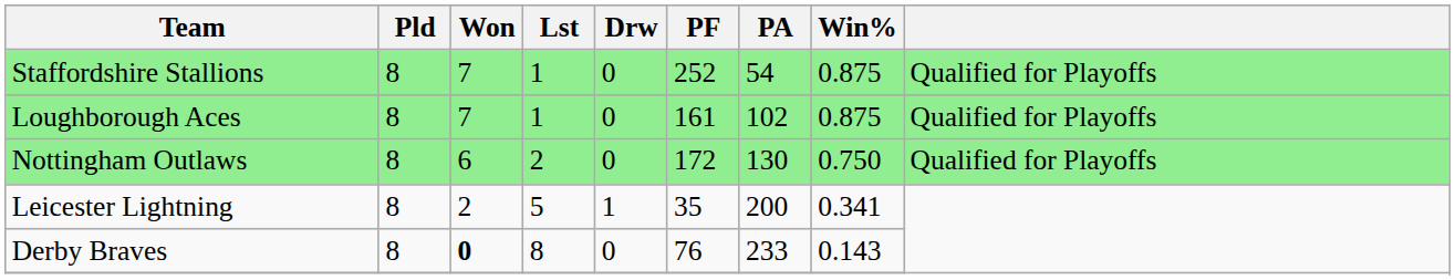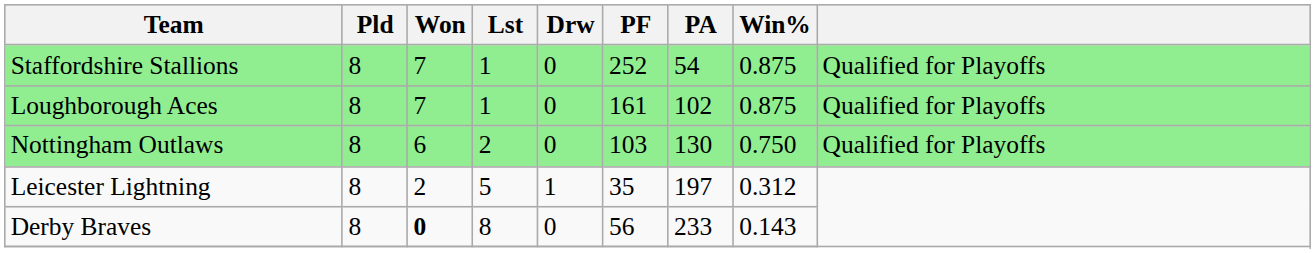 <table class="wikitable" width=65%">
 <tr>
 <th width=26%>Team</th>
 <th width=5%>Pld</th>
 <th width=5%>Won</th>
 <th width=5%>Lst</th>
 <th width=5%>Drw</th>
 <th width=5%>PF</th>
 <th width=5%>PA</th>
 <th width=6%>Win%</th>
 <th width=38%></th>
 </tr>
 <tr style="background:lightgreen">
 <td>Staffordshire Stallions</td>
 <td>8</td>
 <td>7</td>
 <td>1</td>
 <td>0</td>
 <td>252</td>
 <td>54</td>
 <td>0.875</td>
 <td>Qualified for Playoffs</td>
 </tr>
 <tr style="background:lightgreen">
 <td>Loughborough Aces</td>
 <td>8</td>
 <td>7</td>
 <td>1</td>
 <td>0</td>
 <td>161</td>
 <td>102</td>
 <td>0.875</td>
 <td>Qualified for Playoffs</td>
 </tr>
 <tr style="background:lightgreen">
 <td>Nottingham Outlaws</td>
 <td>8</td>
 <td>6</td>
 <td>2</td>
 <td>0</td>
-<td>172</td>
+<td>103</td>
 <td>130</td>
 <td>0.750</td>
 <td>Qualified for Playoffs</td>
 </tr>
 <tr>
 <td>Leicester Lightning</td>
 <td>8</td>
 <td>2</td>
 <td>5</td>
 <td>1</td>
 <td>35</td>
-<td>200</td>
-<td>0.341</td>
+<td>197</td>
+<td>0.312</td>
 </tr>
 <tr>
 <td>Derby Braves</td>
 <td>8</td>
 <td><strong>0</strong></td>
 <td>8</td>
 <td>0</td>
-<td>76</td>
+<td>56</td>
 <td>233</td>
 <td>0.143</td>
 </tr>
 <tr>
 </tr>
 </table>
